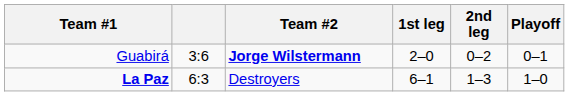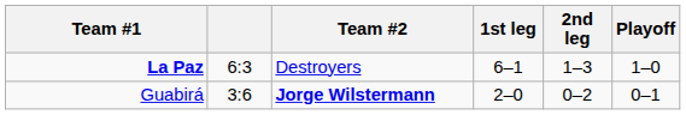 <table class="wikitable" style="text-align: center;">
 <tr>
 <th width="175">Team #1</th>
 <th width="50"></th>
 <th width="175">Team #2</th>
 <th width="55">1st leg</th>
 <th width="55">2nd leg</th>
 <th width="50">Playoff</th>
 </tr>
 <tr>
+<td align=right><strong><a href='#'>La Paz</a></strong></td>
+<td>6:3</td>
+<td align=left><a href='#'>Destroyers</a></td>
+<td>6–1</td>
+<td>1–3</td>
+<td>1–0</td>
+</tr>
+<tr>
 <td align=right><a href='#'>Guabirá</a></td>
 <td>3:6</td>
 <td align=left><strong><a href='#'>Jorge Wilstermann</a></strong></td>
 <td>2–0</td>
 <td>0–2</td>
 <td>0–1</td>
 </tr>
-<tr>
-<td align=right><strong><a href='#'>La Paz</a></strong></td>
-<td>6:3</td>
-<td align=left><a href='#'>Destroyers</a></td>
-<td>6–1</td>
-<td>1–3</td>
-<td>1–0</td>
-</tr>
 </table>
